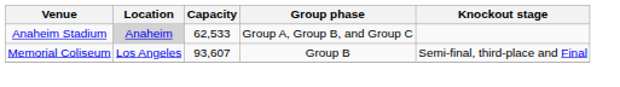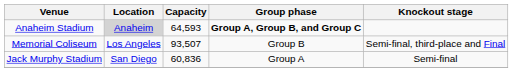 <table class="sortable plainrowheaders wikitable">
 <tr>
 <th scope="col">Venue</th>
 <th scope="col">Location</th>
 <th scope="col">Capacity</th>
 <th scope="col">Group phase</th>
 <th scope="col">Knockout stage</th>
 </tr>
 <tr>
 <td align=center><a href='#'>Anaheim Stadium</a></td>
 <td align=center style="background: lightgrey;"><a href='#'>Anaheim</a></td>
-<td align=center>62,533</td>
-<td align=center>Group A, Group B, and Group C</td>
+<td align=center>64,593</td>
+<td align=center><strong>Group A, Group B, and Group C</strong></td>
 <td align=center></td>
 </tr>
 <tr>
 <td align=center><a href='#'>Memorial Coliseum</a></td>
 <td align=center><a href='#'>Los Angeles</a></td>
-<td align=center>93,607</td>
+<td align=center>93,507</td>
 <td align=center>Group B</td>
 <td align=center>Semi-final, third-place and <a href='#'>Final</a></td>
 </tr>
 <tr>
+<td align=center><a href='#'>Jack Murphy Stadium</a></td>
+<td align=center><a href='#'>San Diego</a></td>
+<td align=center>60,836</td>
+<td align=center>Group A</td>
+<td align=center>Semi-final</td>
+</tr>
+<tr>
 </tr>
 </table>
